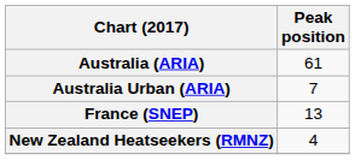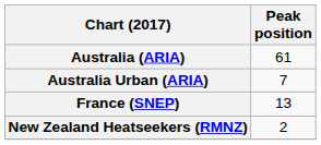 <table class="wikitable sortable plainrowheaders" style="text-align:center">
 <tr>
 <th scope="col">Chart (2017)</th>
 <th scope="col">Peak<br> position</th>
 </tr>
 <tr>
 <th scope="row">Australia (<a href='#'>ARIA</a>)</th>
 <td>61</td>
 </tr>
 <tr>
 <th scope="row">Australia Urban (<a href='#'>ARIA</a>)</th>
 <td>7</td>
 </tr>
 <tr>
 <th scope="row">France (<a href='#'>SNEP</a>)</th>
 <td>13</td>
 </tr>
 <tr>
 <th scope="row">New Zealand Heatseekers (<a href='#'>RMNZ</a>)</th>
-<td>4</td>
+<td>2</td>
 </tr>
 <tr>
 </tr>
 <tr>
 </tr>
 <tr>
 </tr>
 <tr>
 </tr>
 <tr>
 </tr>
 <tr>
 </tr>
 <tr>
 </tr>
 <tr>
 </tr>
 </table>
